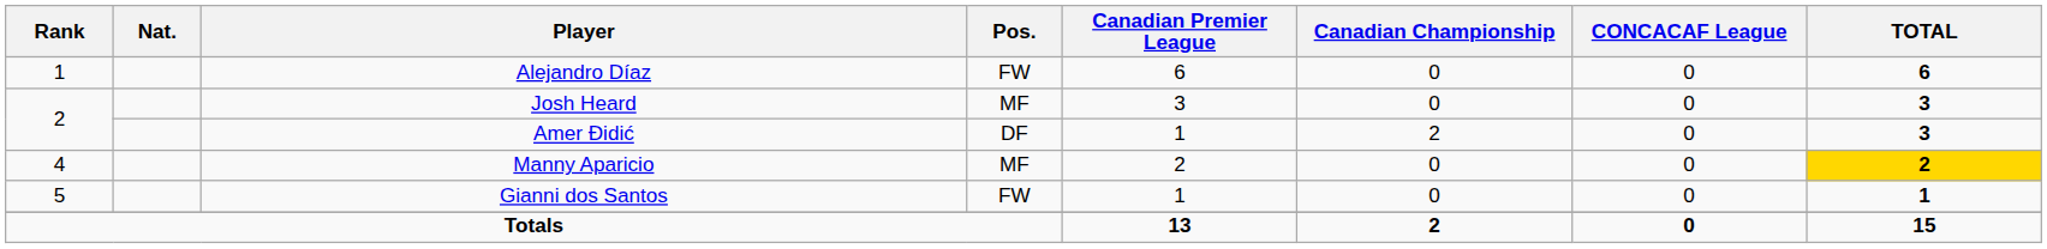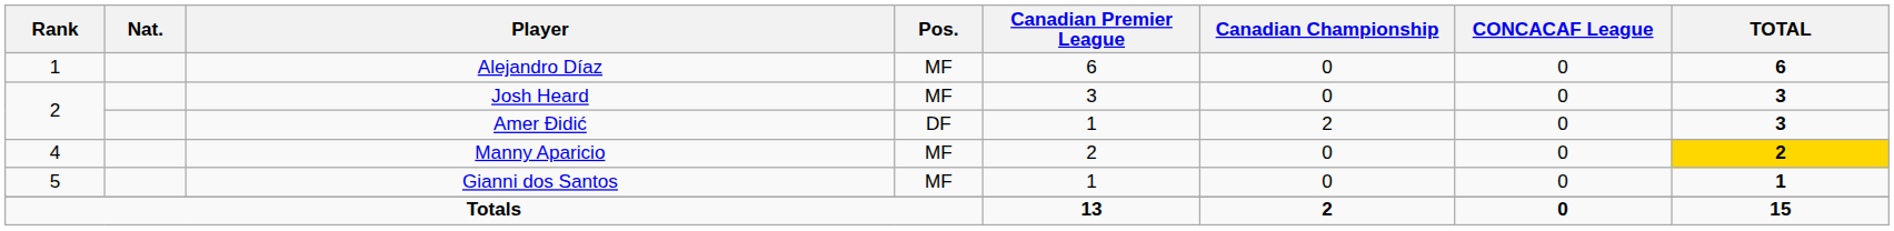 <table class="wikitable sortable alternance" style="font-size:85%; text-align:center; line-height:14px; width:85%;">
 <tr>
 <th width=10>Rank</th>
 <th width=10>Nat.</th>
 <th scope="col" style="width:275px;">Player</th>
 <th width=10>Pos.</th>
 <th width=80><a href='#'>Canadian Premier League</a></th>
 <th width=80><a href='#'>Canadian Championship</a></th>
 <th width=80><a href='#'>CONCACAF League</a></th>
 <th width=80>TOTAL</th>
 </tr>
 <tr>
 <td>1</td>
 <td></td>
 <td><a href='#'>Alejandro Díaz</a></td>
-<td>FW</td>
+<td>MF</td>
 <td>6</td>
 <td>0</td>
 <td>0</td>
 <td><strong>6</strong></td>
 </tr>
 <tr>
 <td rowspan="2">2</td>
 <td></td>
 <td><a href='#'>Josh Heard</a></td>
 <td>MF</td>
 <td>3</td>
 <td>0</td>
 <td>0</td>
 <td><strong>3</strong></td>
 </tr>
 <tr>
 <td></td>
 <td><a href='#'>Amer Đidić</a></td>
 <td>DF</td>
 <td>1</td>
 <td>2</td>
 <td>0</td>
 <td><strong>3</strong></td>
 </tr>
 <tr>
 <td>4</td>
 <td></td>
 <td><a href='#'>Manny Aparicio</a></td>
 <td>MF</td>
 <td>2</td>
 <td>0</td>
 <td>0</td>
 <td style="background: gold;"><strong>2</strong></td>
 </tr>
 <tr>
 <td>5</td>
 <td></td>
 <td><a href='#'>Gianni dos Santos</a></td>
-<td>FW</td>
+<td>MF</td>
 <td>1</td>
 <td>0</td>
 <td>0</td>
 <td><strong>1</strong></td>
 </tr>
 <tr>
 </tr>
 <tr class="sortbottom">
 <td colspan="4"><strong>Totals</strong></td>
 <td><strong>13</strong></td>
 <td><strong>2</strong></td>
 <td><strong>0</strong></td>
 <td><strong>15</strong></td>
 </tr>
 </table>
